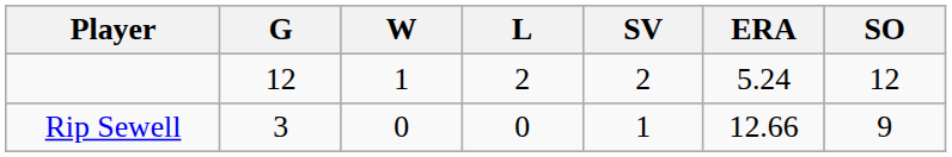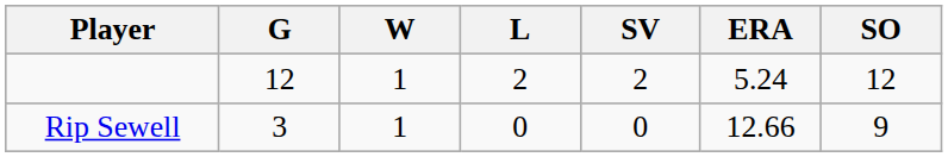 <table class="wikitable sortable">
 <tr>
 <th bgcolor="#DDDDFF" width="16%">Player</th>
 <th bgcolor="#DDDDFF" width="9%">G</th>
 <th bgcolor="#DDDDFF" width="9%">W</th>
 <th bgcolor="#DDDDFF" width="9%">L</th>
 <th bgcolor="#DDDDFF" width="9%">SV</th>
 <th bgcolor="#DDDDFF" width="9%">ERA</th>
 <th bgcolor="#DDDDFF" width="9%">SO</th>
 </tr>
 <tr align="center">
 <td></td>
 <td>12</td>
 <td>1</td>
 <td>2</td>
 <td>2</td>
 <td>5.24</td>
 <td>12</td>
 </tr>
 <tr align="center">
 <td><a href='#'>Rip Sewell</a></td>
 <td>3</td>
+<td>1</td>
 <td>0</td>
 <td>0</td>
-<td>1</td>
 <td>12.66</td>
 <td>9</td>
 </tr>
 </table>
